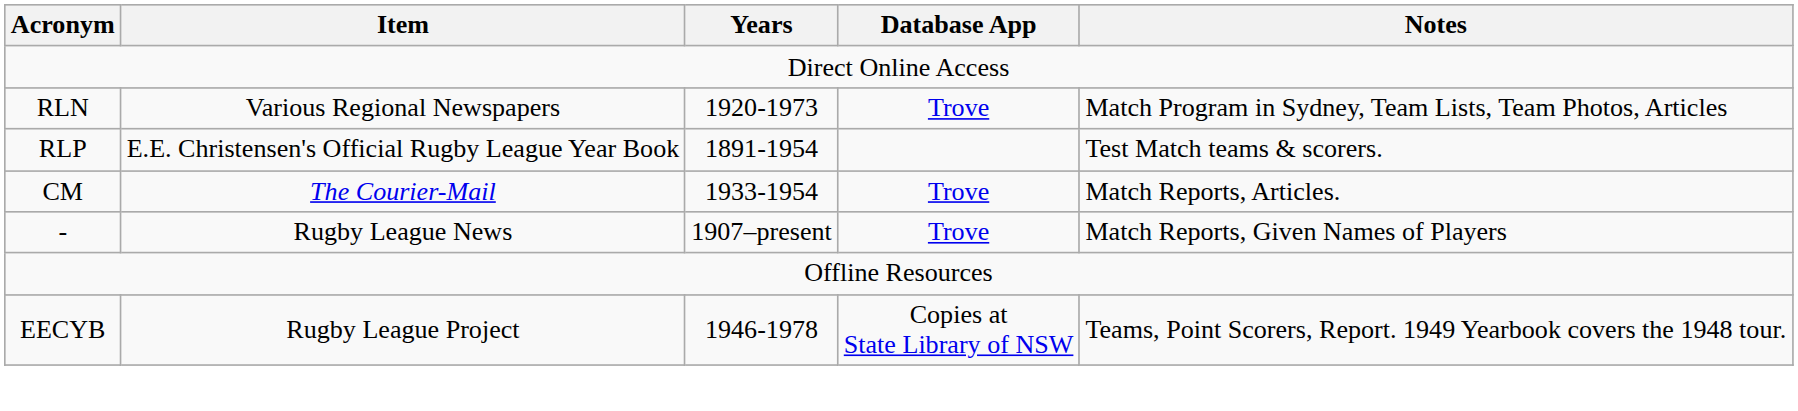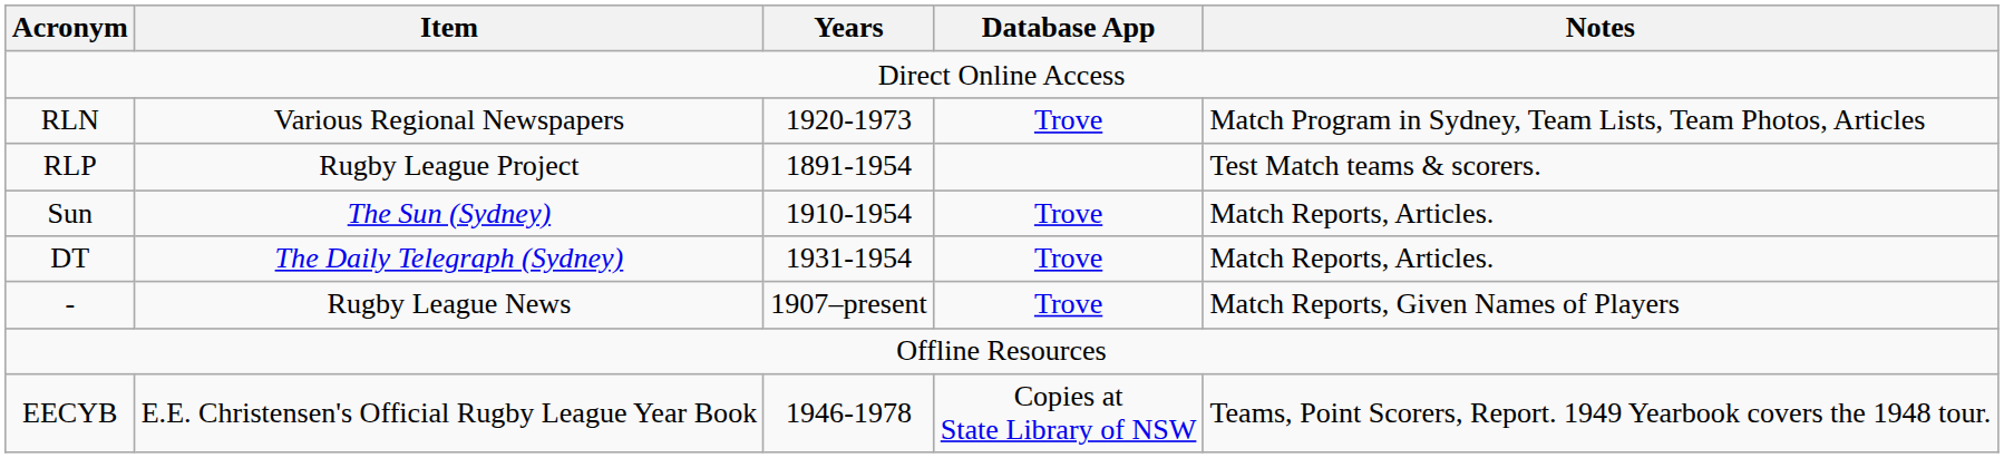 <table class=wikitable style="text-align:center;">
 <tr>
 <th>Acronym</th>
 <th>Item</th>
 <th>Years</th>
 <th>Database App</th>
 <th>Notes</th>
 </tr>
 <tr>
 <td colspan=5 align=center>Direct Online Access</td>
 </tr>
 <tr>
 <td>RLN</td>
 <td>Various Regional Newspapers</td>
 <td>1920-1973</td>
 <td><a href='#'>Trove</a></td>
 <td align=left>Match Program in Sydney, Team Lists, Team Photos, Articles</td>
 </tr>
 <tr>
 <td>RLP</td>
-<td>E.E. Christensen's Official Rugby League Year Book</td>
+<td>Rugby League Project</td>
 <td>1891-1954</td>
 <td></td>
 <td align=left>Test Match teams & scorers.</td>
 </tr>
 <tr>
-<td>CM</td>
-<td><em><a href='#'>The Courier-Mail</a></em></td>
-<td>1933-1954</td>
+<td>Sun</td>
+<td><em><a href='#'>The Sun (Sydney)</a></em></td>
+<td>1910-1954</td>
+<td><a href='#'>Trove</a></td>
+<td align=left>Match Reports, Articles.</td>
+</tr>
+<tr>
+<td>DT</td>
+<td><em><a href='#'>The Daily Telegraph (Sydney)</a></em></td>
+<td>1931-1954</td>
 <td><a href='#'>Trove</a></td>
 <td align=left>Match Reports, Articles.</td>
 </tr>
 <tr>
 <td>-</td>
 <td>Rugby League News</td>
 <td>1907–present</td>
 <td><a href='#'>Trove</a></td>
 <td align=left>Match Reports, Given Names of Players</td>
 </tr>
 <tr>
 <td colspan=5>Offline Resources</td>
 </tr>
 <tr>
 <td>EECYB</td>
-<td>Rugby League Project</td>
+<td>E.E. Christensen's Official Rugby League Year Book</td>
 <td>1946-1978</td>
 <td>Copies at <br> <a href='#'>State Library of NSW</a></td>
 <td align=left>Teams, Point Scorers, Report. 1949 Yearbook covers the 1948 tour.</td>
 </tr>
 </table>
